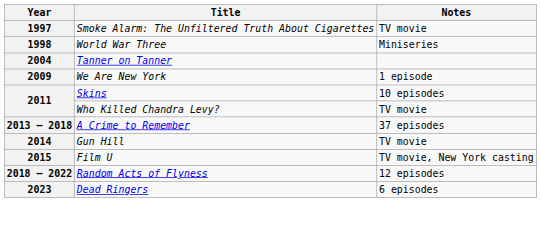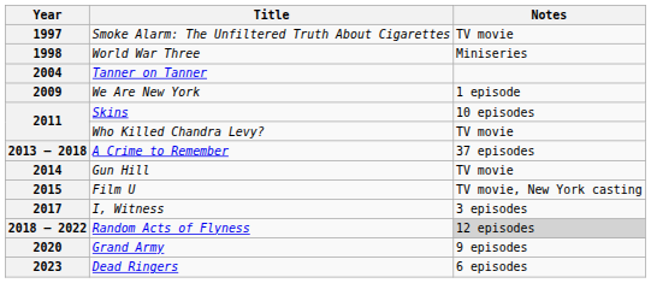 <table class="wikitable">
 <tr>
 <th>Year</th>
 <th>Title</th>
 <th>Notes</th>
 </tr>
 <tr>
 <th scope="row">1997</th>
 <td><em>Smoke Alarm: The Unfiltered Truth About Cigarettes</em></td>
 <td>TV movie</td>
 </tr>
 <tr>
 <th scope="row">1998</th>
 <td><em>World War Three</em></td>
 <td>Miniseries</td>
 </tr>
 <tr>
 <th scope="row">2004</th>
 <td><em><a href='#'>Tanner on Tanner</a></em></td>
 <td></td>
 </tr>
 <tr>
 <th scope="row">2009</th>
 <td><em>We Are New York</em></td>
 <td>1 episode</td>
 </tr>
 <tr>
 <th scope="row" rowspan="2">2011</th>
 <td><em><a href='#'>Skins</a></em></td>
 <td>10 episodes</td>
 </tr>
 <tr>
 <td><em>Who Killed Chandra Levy?</em></td>
 <td>TV movie</td>
 </tr>
 <tr>
 <th scope="row">2013 – 2018</th>
 <td><em><a href='#'>A Crime to Remember</a></em></td>
 <td>37 episodes</td>
 </tr>
 <tr>
 <th scope="row">2014</th>
 <td><em>Gun Hill</em></td>
 <td>TV movie</td>
 </tr>
 <tr>
 <th scope="row">2015</th>
 <td><em>Film U</em></td>
 <td>TV movie, New York casting</td>
 </tr>
 <tr>
+<th scope="row">2017</th>
+<td><em>I, Witness</em></td>
+<td>3 episodes</td>
+</tr>
+<tr>
 <th scope="row">2018 – 2022</th>
 <td><em><a href='#'>Random Acts of Flyness</a></em></td>
-<td>12 episodes</td>
+<td style="background: lightgrey;">12 episodes</td>
+</tr>
+<tr>
+<th scope="row">2020</th>
+<td><em><a href='#'>Grand Army</a></em></td>
+<td>9 episodes</td>
 </tr>
 <tr>
 <th scope="row">2023</th>
 <td><em><a href='#'>Dead Ringers</a></em></td>
 <td>6 episodes</td>
 </tr>
 </table>
